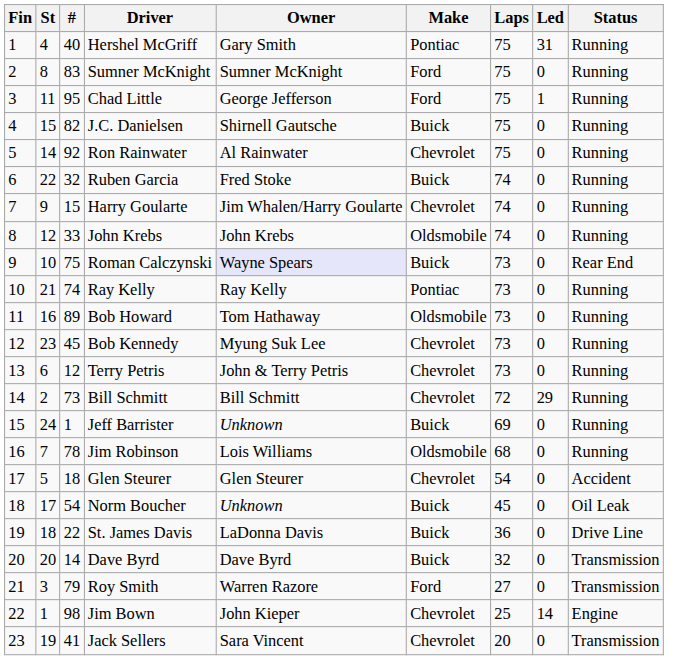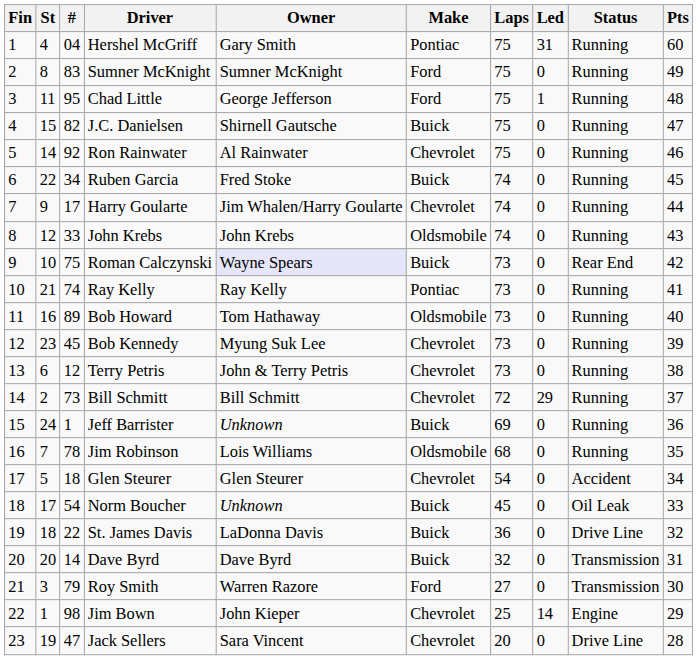 <table class="wikitable" style="font-size: 95%;">
 <tr>
 <th>Fin</th>
 <th>St</th>
 <th>#</th>
 <th>Driver</th>
 <th>Owner</th>
 <th>Make</th>
 <th>Laps</th>
 <th>Led</th>
 <th>Status</th>
+<th>Pts</th>
 </tr>
 <tr>
 <td>1</td>
 <td>4</td>
-<td>40</td>
+<td>04</td>
 <td>Hershel McGriff</td>
 <td>Gary Smith</td>
 <td>Pontiac</td>
 <td>75</td>
 <td>31</td>
 <td>Running</td>
+<td>60</td>
 </tr>
 <tr>
 <td>2</td>
 <td>8</td>
 <td>83</td>
 <td>Sumner McKnight</td>
 <td>Sumner McKnight</td>
 <td>Ford</td>
 <td>75</td>
 <td>0</td>
 <td>Running</td>
+<td>49</td>
 </tr>
 <tr>
 <td>3</td>
 <td>11</td>
 <td>95</td>
 <td>Chad Little</td>
 <td>George Jefferson</td>
 <td>Ford</td>
 <td>75</td>
 <td>1</td>
 <td>Running</td>
+<td>48</td>
 </tr>
 <tr>
 <td>4</td>
 <td>15</td>
 <td>82</td>
 <td>J.C. Danielsen</td>
 <td>Shirnell Gautsche</td>
 <td>Buick</td>
 <td>75</td>
 <td>0</td>
 <td>Running</td>
+<td>47</td>
 </tr>
 <tr>
 <td>5</td>
 <td>14</td>
 <td>92</td>
 <td>Ron Rainwater</td>
 <td>Al Rainwater</td>
 <td>Chevrolet</td>
 <td>75</td>
 <td>0</td>
 <td>Running</td>
+<td>46</td>
 </tr>
 <tr>
 <td>6</td>
 <td>22</td>
-<td>32</td>
+<td>34</td>
 <td>Ruben Garcia</td>
 <td>Fred Stoke</td>
 <td>Buick</td>
 <td>74</td>
 <td>0</td>
 <td>Running</td>
+<td>45</td>
 </tr>
 <tr>
 <td>7</td>
 <td>9</td>
-<td>15</td>
+<td>17</td>
 <td>Harry Goularte</td>
 <td>Jim Whalen/Harry Goularte</td>
 <td>Chevrolet</td>
 <td>74</td>
 <td>0</td>
 <td>Running</td>
+<td>44</td>
 </tr>
 <tr>
 <td>8</td>
 <td>12</td>
 <td>33</td>
 <td>John Krebs</td>
 <td>John Krebs</td>
 <td>Oldsmobile</td>
 <td>74</td>
 <td>0</td>
 <td>Running</td>
+<td>43</td>
 </tr>
 <tr>
 <td>9</td>
 <td>10</td>
 <td>75</td>
 <td>Roman Calczynski</td>
 <td style="background: lavender;">Wayne Spears</td>
 <td>Buick</td>
 <td>73</td>
 <td>0</td>
 <td>Rear End</td>
+<td>42</td>
 </tr>
 <tr>
 <td>10</td>
 <td>21</td>
 <td>74</td>
 <td>Ray Kelly</td>
 <td>Ray Kelly</td>
 <td>Pontiac</td>
 <td>73</td>
 <td>0</td>
 <td>Running</td>
+<td>41</td>
 </tr>
 <tr>
 <td>11</td>
 <td>16</td>
 <td>89</td>
 <td>Bob Howard</td>
 <td>Tom Hathaway</td>
 <td>Oldsmobile</td>
 <td>73</td>
 <td>0</td>
 <td>Running</td>
+<td>40</td>
 </tr>
 <tr>
 <td>12</td>
 <td>23</td>
 <td>45</td>
 <td>Bob Kennedy</td>
 <td>Myung Suk Lee</td>
 <td>Chevrolet</td>
 <td>73</td>
 <td>0</td>
 <td>Running</td>
+<td>39</td>
 </tr>
 <tr>
 <td>13</td>
 <td>6</td>
 <td>12</td>
 <td>Terry Petris</td>
 <td>John & Terry Petris</td>
 <td>Chevrolet</td>
 <td>73</td>
 <td>0</td>
 <td>Running</td>
+<td>38</td>
 </tr>
 <tr>
 <td>14</td>
 <td>2</td>
 <td>73</td>
 <td>Bill Schmitt</td>
 <td>Bill Schmitt</td>
 <td>Chevrolet</td>
 <td>72</td>
 <td>29</td>
 <td>Running</td>
+<td>37</td>
 </tr>
 <tr>
 <td>15</td>
 <td>24</td>
 <td>1</td>
 <td>Jeff Barrister</td>
 <td><em>Unknown</em></td>
 <td>Buick</td>
 <td>69</td>
 <td>0</td>
 <td>Running</td>
+<td>36</td>
 </tr>
 <tr>
 <td>16</td>
 <td>7</td>
 <td>78</td>
 <td>Jim Robinson</td>
 <td>Lois Williams</td>
 <td>Oldsmobile</td>
 <td>68</td>
 <td>0</td>
 <td>Running</td>
+<td>35</td>
 </tr>
 <tr>
 <td>17</td>
 <td>5</td>
 <td>18</td>
 <td>Glen Steurer</td>
 <td>Glen Steurer</td>
 <td>Chevrolet</td>
 <td>54</td>
 <td>0</td>
 <td>Accident</td>
+<td>34</td>
 </tr>
 <tr>
 <td>18</td>
 <td>17</td>
 <td>54</td>
 <td>Norm Boucher</td>
 <td><em>Unknown</em></td>
 <td>Buick</td>
 <td>45</td>
 <td>0</td>
 <td>Oil Leak</td>
+<td>33</td>
 </tr>
 <tr>
 <td>19</td>
 <td>18</td>
 <td>22</td>
 <td>St. James Davis</td>
 <td>LaDonna Davis</td>
 <td>Buick</td>
 <td>36</td>
 <td>0</td>
 <td>Drive Line</td>
+<td>32</td>
 </tr>
 <tr>
 <td>20</td>
 <td>20</td>
 <td>14</td>
 <td>Dave Byrd</td>
 <td>Dave Byrd</td>
 <td>Buick</td>
 <td>32</td>
 <td>0</td>
 <td>Transmission</td>
+<td>31</td>
 </tr>
 <tr>
 <td>21</td>
 <td>3</td>
 <td>79</td>
 <td>Roy Smith</td>
 <td>Warren Razore</td>
 <td>Ford</td>
 <td>27</td>
 <td>0</td>
 <td>Transmission</td>
+<td>30</td>
 </tr>
 <tr>
 <td>22</td>
 <td>1</td>
 <td>98</td>
 <td>Jim Bown</td>
 <td>John Kieper</td>
 <td>Chevrolet</td>
 <td>25</td>
 <td>14</td>
 <td>Engine</td>
+<td>29</td>
 </tr>
 <tr>
 <td>23</td>
 <td>19</td>
-<td>41</td>
+<td>47</td>
 <td>Jack Sellers</td>
 <td>Sara Vincent</td>
 <td>Chevrolet</td>
 <td>20</td>
 <td>0</td>
-<td>Transmission</td>
+<td>Drive Line</td>
+<td>28</td>
 </tr>
 </table>
